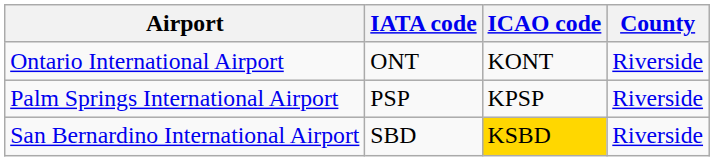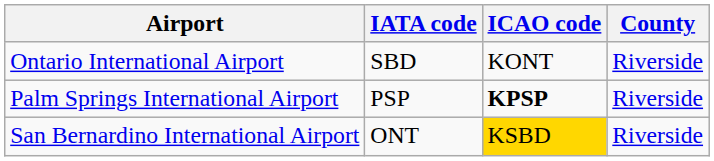 <table class="wikitable">
 <tr>
 <th valign=bottom>Airport</th>
 <th valign=bottom><a href='#'>IATA code</a></th>
 <th valign=bottom><a href='#'>ICAO code</a></th>
 <th valign=bottom><a href='#'>County</a></th>
 </tr>
 <tr>
 <td><a href='#'>Ontario International Airport</a></td>
-<td>ONT</td>
+<td>SBD</td>
 <td>KONT</td>
 <td><a href='#'>Riverside</a></td>
 </tr>
 <tr>
 <td><a href='#'>Palm Springs International Airport</a></td>
 <td>PSP</td>
-<td>KPSP</td>
+<td><strong>KPSP</strong></td>
 <td><a href='#'>Riverside</a></td>
 </tr>
 <tr>
 <td><a href='#'>San Bernardino International Airport</a></td>
-<td>SBD</td>
+<td>ONT</td>
 <td style="background: gold;">KSBD</td>
 <td><a href='#'>Riverside</a></td>
 </tr>
 </table>
